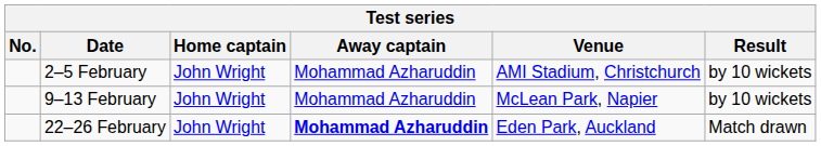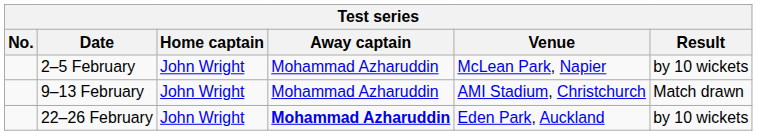 <table class="wikitable">
 <tr>
 <th colspan="9">Test series</th>
 </tr>
 <tr>
 <th>No.</th>
 <th>Date</th>
 <th>Home captain</th>
 <th>Away captain</th>
 <th>Venue</th>
 <th>Result</th>
 </tr>
 <tr>
 <td></td>
 <td>2–5 February</td>
 <td><a href='#'>John Wright</a></td>
 <td><a href='#'>Mohammad Azharuddin</a></td>
-<td><a href='#'>AMI Stadium</a>, <a href='#'>Christchurch</a></td>
+<td><a href='#'>McLean Park</a>, <a href='#'>Napier</a></td>
 <td> by 10 wickets</td>
 </tr>
 <tr>
 <td></td>
 <td>9–13 February</td>
 <td><a href='#'>John Wright</a></td>
 <td><a href='#'>Mohammad Azharuddin</a></td>
-<td><a href='#'>McLean Park</a>, <a href='#'>Napier</a></td>
-<td> by 10 wickets</td>
+<td><a href='#'>AMI Stadium</a>, <a href='#'>Christchurch</a></td>
+<td>Match drawn</td>
 </tr>
 <tr>
 <td></td>
 <td>22–26 February</td>
 <td><a href='#'>John Wright</a></td>
 <td><strong><a href='#'>Mohammad Azharuddin</a></strong></td>
 <td><a href='#'>Eden Park</a>, <a href='#'>Auckland</a></td>
-<td>Match drawn</td>
+<td> by 10 wickets</td>
 </tr>
 </table>
